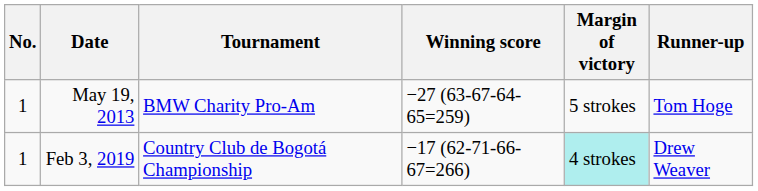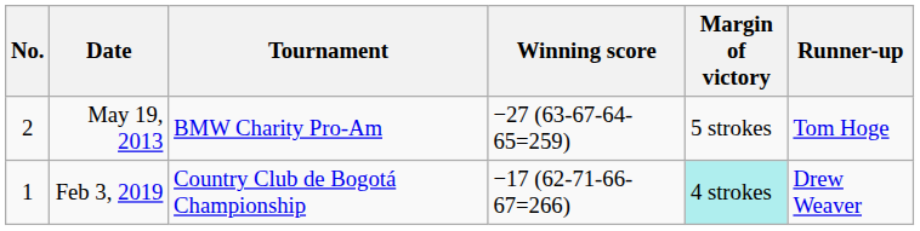 <table class="wikitable" style="font-size:95%;">
 <tr>
 <th>No.</th>
 <th>Date</th>
 <th>Tournament</th>
 <th>Winning score</th>
 <th>Margin of<br>victory</th>
 <th>Runner-up</th>
 </tr>
 <tr>
-<td align=center>1</td>
+<td align=center>2</td>
 <td align=right>May 19, <a href='#'>2013</a></td>
 <td><a href='#'>BMW Charity Pro-Am</a></td>
 <td>−27 (63-67-64-65=259)</td>
 <td>5 strokes</td>
 <td> <a href='#'>Tom Hoge</a></td>
 </tr>
 <tr>
 <td align=center>1</td>
 <td align=right>Feb 3, <a href='#'>2019</a></td>
 <td><a href='#'>Country Club de Bogotá Championship</a></td>
 <td>−17 (62-71-66-67=266)</td>
 <td style="background: paleturquoise;">4 strokes</td>
 <td> <a href='#'>Drew Weaver</a></td>
 </tr>
 </table>
